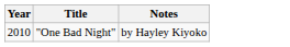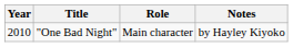 <table class="wikitable sortable">
 <tr>
 <th>Year</th>
 <th>Title</th>
+<th>Role</th>
 <th class="unsortable">Notes</th>
 </tr>
 <tr>
 <td>2010</td>
 <td>"One Bad Night"</td>
+<td>Main character</td>
 <td>by Hayley Kiyoko</td>
 </tr>
 </table>
